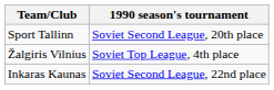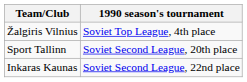 <table class="wikitable">
 <tr>
 <th>Team/Club</th>
 <th>1990 season's tournament</th>
 </tr>
 <tr>
+<td>Žalgiris Vilnius</td>
+<td><a href='#'>Soviet Top League</a>, 4th place</td>
+</tr>
+<tr>
 <td>Sport Tallinn</td>
 <td><a href='#'>Soviet Second League</a>, 20th place</td>
-</tr>
-<tr>
-<td>Žalgiris Vilnius</td>
-<td><a href='#'>Soviet Top League</a>, 4th place</td>
 </tr>
 <tr>
 <td>Inkaras Kaunas</td>
 <td><a href='#'>Soviet Second League</a>, 22nd place</td>
 </tr>
 </table>
